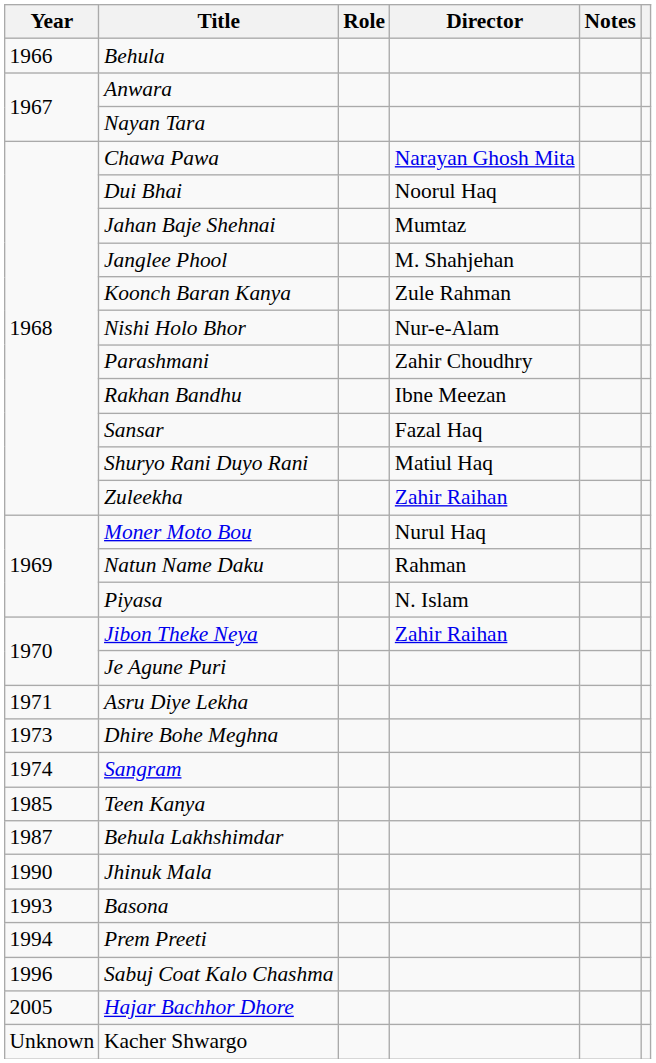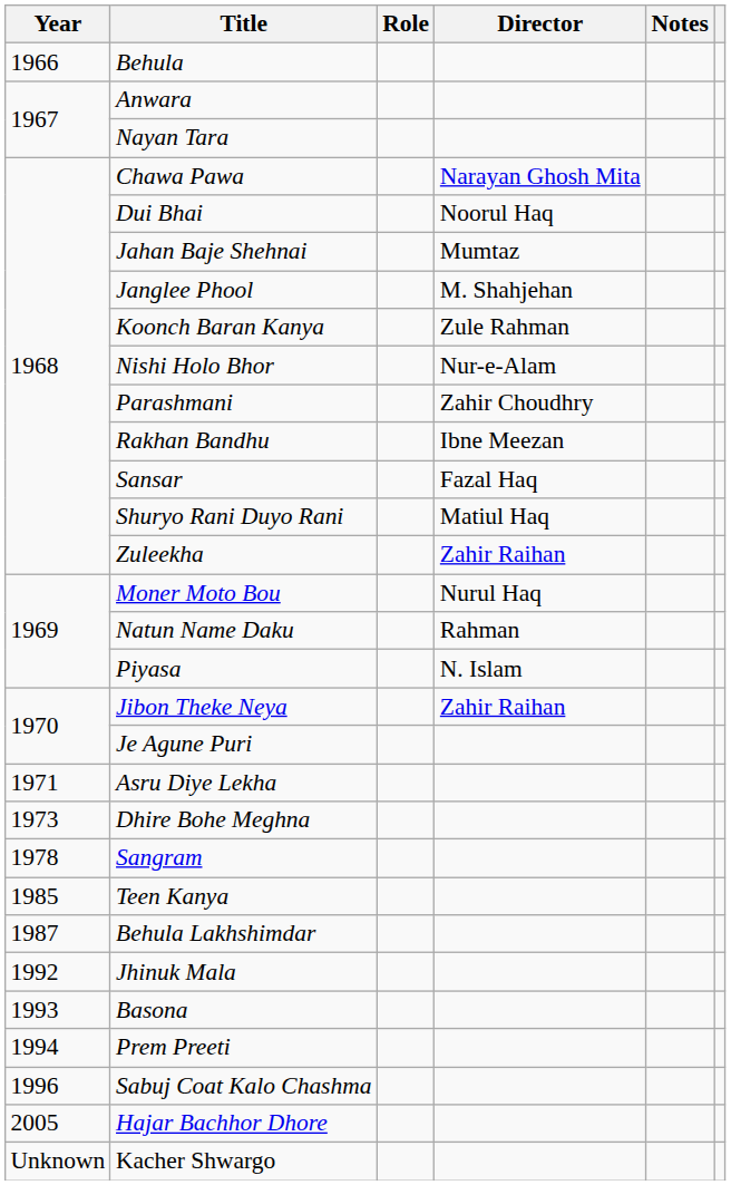 <table class="wikitable plainrowheaders sortable">
 <tr>
 <th scope="col">Year</th>
 <th scope="col">Title</th>
 <th scope="col">Role</th>
 <th scope="col">Director</th>
 <th scope="col" class="unsortable">Notes</th>
 <th scope="col" class="unsortable"></th>
 </tr>
 <tr>
 <td rowspan="1">1966</td>
 <td><em>Behula</em></td>
 <td></td>
 <td></td>
 <td></td>
 <td></td>
 </tr>
 <tr>
 <td rowspan="2">1967</td>
 <td><em>Anwara</em></td>
 <td></td>
 <td></td>
 <td></td>
 <td></td>
 </tr>
 <tr>
 <td><em>Nayan Tara</em></td>
 <td></td>
 <td></td>
 <td></td>
 <td></td>
 </tr>
 <tr>
 <td rowspan="11">1968</td>
 <td><em>Chawa Pawa</em></td>
 <td></td>
 <td><a href='#'>Narayan Ghosh Mita</a></td>
 <td></td>
 <td></td>
 </tr>
 <tr>
 <td><em>Dui Bhai</em></td>
 <td></td>
 <td>Noorul Haq</td>
 <td></td>
 <td></td>
 </tr>
 <tr>
 <td><em>Jahan Baje Shehnai</em></td>
 <td></td>
 <td>Mumtaz</td>
 <td></td>
 <td></td>
 </tr>
 <tr>
 <td><em>Janglee Phool</em></td>
 <td></td>
 <td>M. Shahjehan</td>
 <td></td>
 <td></td>
 </tr>
 <tr>
 <td><em>Koonch Baran Kanya</em></td>
 <td></td>
 <td>Zule Rahman</td>
 <td></td>
 <td></td>
 </tr>
 <tr>
 <td><em>Nishi Holo Bhor</em></td>
 <td></td>
 <td>Nur-e-Alam</td>
 <td></td>
 <td></td>
 </tr>
 <tr>
 <td><em>Parashmani</em></td>
 <td></td>
 <td>Zahir Choudhry</td>
 <td></td>
 <td></td>
 </tr>
 <tr>
 <td><em>Rakhan Bandhu</em></td>
 <td></td>
 <td>Ibne Meezan</td>
 <td></td>
 <td></td>
 </tr>
 <tr>
 <td><em>Sansar</em></td>
 <td></td>
 <td>Fazal Haq</td>
 <td></td>
 <td></td>
 </tr>
 <tr>
 <td><em>Shuryo Rani Duyo Rani</em></td>
 <td></td>
 <td>Matiul Haq</td>
 <td></td>
 <td></td>
 </tr>
 <tr>
 <td><em>Zuleekha</em></td>
 <td></td>
 <td><a href='#'>Zahir Raihan</a></td>
 <td></td>
 <td></td>
 </tr>
 <tr>
 <td rowspan="3">1969</td>
 <td><em><a href='#'>Moner Moto Bou</a></em></td>
 <td></td>
 <td>Nurul Haq</td>
 <td></td>
 <td></td>
 </tr>
 <tr>
 <td><em>Natun Name Daku</em></td>
 <td></td>
 <td>Rahman</td>
 <td></td>
 <td></td>
 </tr>
 <tr>
 <td><em>Piyasa</em></td>
 <td></td>
 <td>N. Islam</td>
 <td></td>
 <td></td>
 </tr>
 <tr>
 <td rowspan="2">1970</td>
 <td><em><a href='#'>Jibon Theke Neya</a></em></td>
 <td></td>
 <td><a href='#'>Zahir Raihan</a></td>
 <td></td>
 <td></td>
 </tr>
 <tr>
 <td><em>Je Agune Puri</em></td>
 <td></td>
 <td></td>
 <td></td>
 <td></td>
 </tr>
 <tr>
 <td rowspan="1">1971</td>
 <td><em>Asru Diye Lekha</em></td>
 <td></td>
 <td></td>
 <td></td>
 <td></td>
 </tr>
 <tr>
 <td rowspan="1">1973</td>
 <td><em>Dhire Bohe Meghna</em></td>
 <td></td>
 <td></td>
 <td></td>
 <td></td>
 </tr>
 <tr>
-<td rowspan="1">1974</td>
+<td rowspan="1">1978</td>
 <td><em><a href='#'>Sangram</a></em></td>
 <td></td>
 <td></td>
 <td></td>
 <td></td>
 </tr>
 <tr>
 <td rowspan="1">1985</td>
 <td><em>Teen Kanya</em></td>
 <td></td>
 <td></td>
 <td></td>
 <td></td>
 </tr>
 <tr>
 <td rowspan="1">1987</td>
 <td><em>Behula Lakhshimdar</em></td>
 <td></td>
 <td></td>
 <td></td>
 <td></td>
 </tr>
 <tr>
-<td rowspan="1">1990</td>
+<td rowspan="1">1992</td>
 <td><em>Jhinuk Mala</em></td>
 <td></td>
 <td></td>
 <td></td>
 <td></td>
 </tr>
 <tr>
 <td rowspan="1">1993</td>
 <td><em>Basona</em></td>
 <td></td>
 <td></td>
 <td></td>
 <td></td>
 </tr>
 <tr>
 <td rowspan="1">1994</td>
 <td><em>Prem Preeti</em></td>
 <td></td>
 <td></td>
 <td></td>
 <td></td>
 </tr>
 <tr>
 <td rowspan="1">1996</td>
 <td><em>Sabuj Coat Kalo Chashma</em></td>
 <td></td>
 <td></td>
 <td></td>
 <td></td>
 </tr>
 <tr>
 <td rowspan="1">2005</td>
 <td><em><a href='#'>Hajar Bachhor Dhore</a></em></td>
 <td></td>
 <td></td>
 <td></td>
 <td></td>
 </tr>
 <tr>
 <td>Unknown</td>
 <td>Kacher Shwargo</td>
 <td></td>
 <td></td>
 <td></td>
 <td></td>
 </tr>
 </table>
